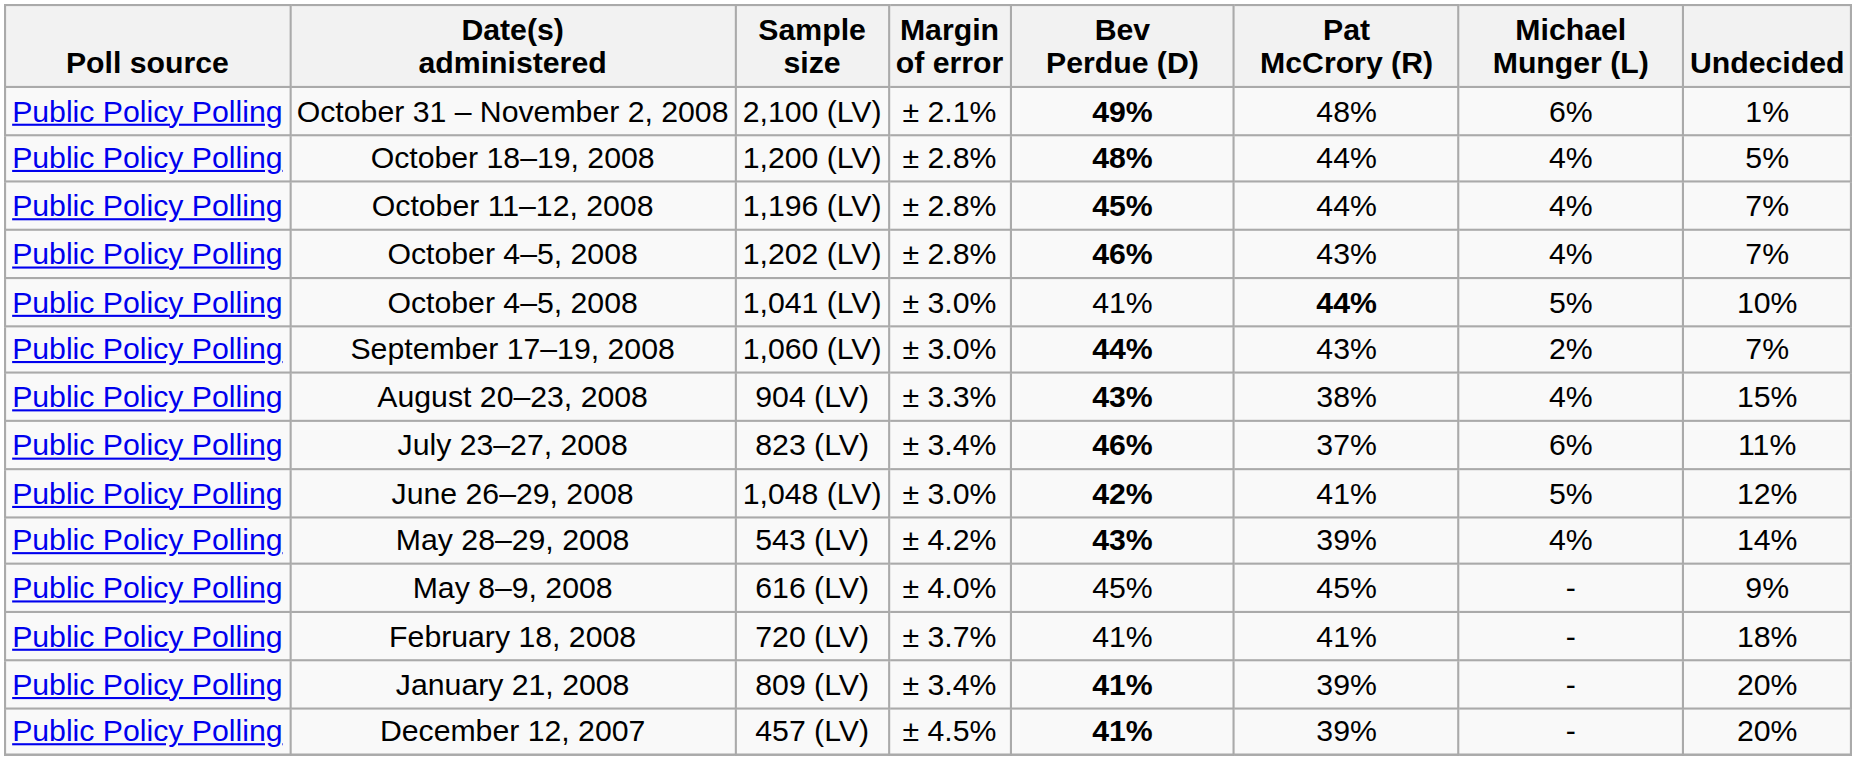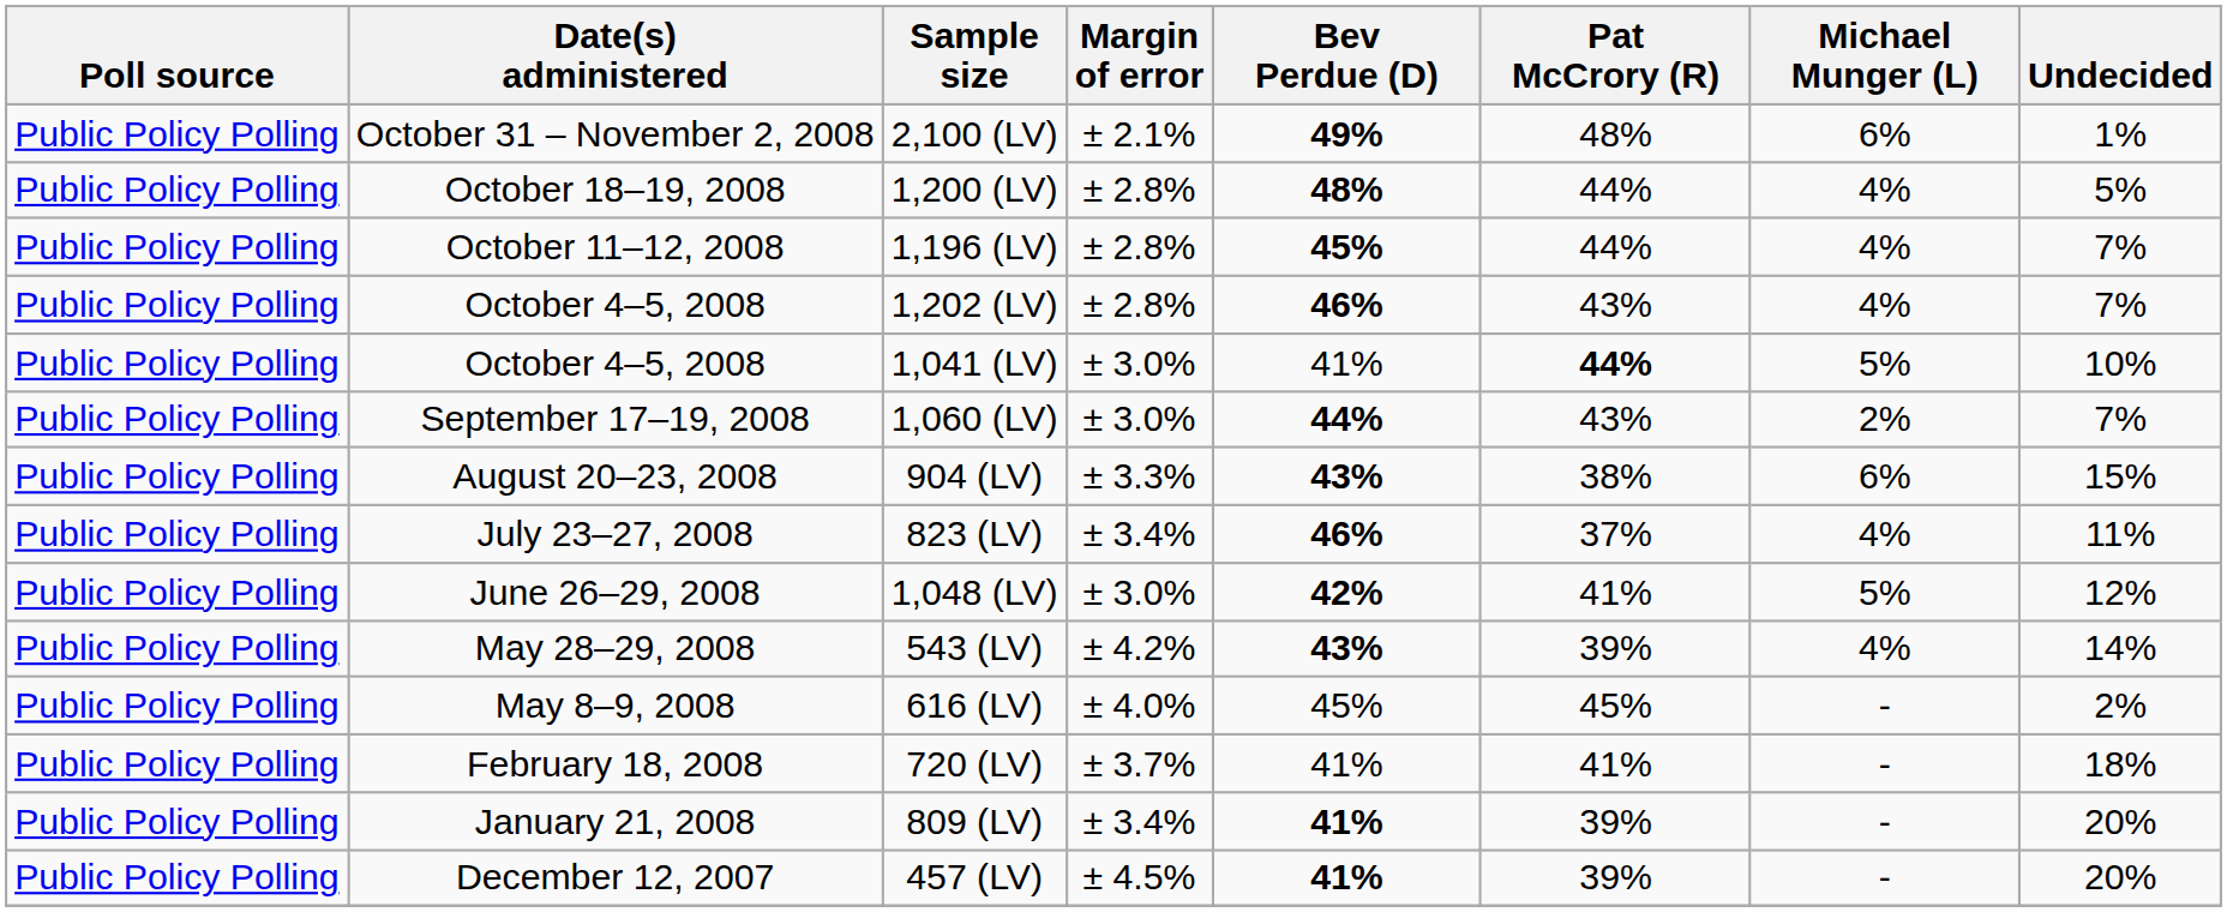 <table class="wikitable" style="font-size:90%;text-align:center;">
 <tr valign=bottom>
 <th>Poll source</th>
 <th>Date(s)<br>administered</th>
 <th>Sample<br>size</th>
 <th>Margin<br>of error</th>
 <th style="width:100px;">Bev<br>Perdue (D)</th>
 <th style="width:100px;">Pat<br>McCrory (R)</th>
 <th style="width:100px;">Michael<br>Munger (L)</th>
 <th>Undecided</th>
 </tr>
 <tr>
 <td style="text-align:left;"><a href='#'>Public Policy Polling</a></td>
 <td>October 31 – November 2, 2008</td>
 <td>2,100 (LV)</td>
 <td>± 2.1%</td>
 <td><strong>49%</strong></td>
 <td>48%</td>
 <td>6%</td>
 <td>1%</td>
 </tr>
 <tr>
 <td style="text-align:left;"><a href='#'>Public Policy Polling</a></td>
 <td>October 18–19, 2008</td>
 <td>1,200 (LV)</td>
 <td>± 2.8%</td>
 <td><strong>48%</strong></td>
 <td>44%</td>
 <td>4%</td>
 <td>5%</td>
 </tr>
 <tr>
 <td style="text-align:left;"><a href='#'>Public Policy Polling</a></td>
 <td>October 11–12, 2008</td>
 <td>1,196 (LV)</td>
 <td>± 2.8%</td>
 <td><strong>45%</strong></td>
 <td>44%</td>
 <td>4%</td>
 <td>7%</td>
 </tr>
 <tr>
 <td style="text-align:left;"><a href='#'>Public Policy Polling</a></td>
 <td>October 4–5, 2008</td>
 <td>1,202 (LV)</td>
 <td>± 2.8%</td>
 <td><strong>46%</strong></td>
 <td>43%</td>
 <td>4%</td>
 <td>7%</td>
 </tr>
 <tr>
 <td style="text-align:left;"><a href='#'>Public Policy Polling</a></td>
 <td>October 4–5, 2008</td>
 <td>1,041 (LV)</td>
 <td>± 3.0%</td>
 <td>41%</td>
 <td><strong>44%</strong></td>
 <td>5%</td>
 <td>10%</td>
 </tr>
 <tr>
 <td style="text-align:left;"><a href='#'>Public Policy Polling</a></td>
 <td>September 17–19, 2008</td>
 <td>1,060 (LV)</td>
 <td>± 3.0%</td>
 <td><strong>44%</strong></td>
 <td>43%</td>
 <td>2%</td>
 <td>7%</td>
 </tr>
 <tr>
 <td style="text-align:left;"><a href='#'>Public Policy Polling</a></td>
 <td>August 20–23, 2008</td>
 <td>904 (LV)</td>
 <td>± 3.3%</td>
 <td><strong>43%</strong></td>
 <td>38%</td>
-<td>4%</td>
+<td>6%</td>
 <td>15%</td>
 </tr>
 <tr>
 <td style="text-align:left;"><a href='#'>Public Policy Polling</a></td>
 <td>July 23–27, 2008</td>
 <td>823 (LV)</td>
 <td>± 3.4%</td>
 <td><strong>46%</strong></td>
 <td>37%</td>
-<td>6%</td>
+<td>4%</td>
 <td>11%</td>
 </tr>
 <tr>
 <td style="text-align:left;"><a href='#'>Public Policy Polling</a></td>
 <td>June 26–29, 2008</td>
 <td>1,048 (LV)</td>
 <td>± 3.0%</td>
 <td><strong>42%</strong></td>
 <td>41%</td>
 <td>5%</td>
 <td>12%</td>
 </tr>
 <tr>
 <td style="text-align:left;"><a href='#'>Public Policy Polling</a></td>
 <td>May 28–29, 2008</td>
 <td>543 (LV)</td>
 <td>± 4.2%</td>
 <td><strong>43%</strong></td>
 <td>39%</td>
 <td>4%</td>
 <td>14%</td>
 </tr>
 <tr>
 <td style="text-align:left;"><a href='#'>Public Policy Polling</a></td>
 <td>May 8–9, 2008</td>
 <td>616 (LV)</td>
 <td>± 4.0%</td>
 <td>45%</td>
 <td>45%</td>
 <td>-</td>
-<td>9%</td>
+<td>2%</td>
 </tr>
 <tr>
 <td style="text-align:left;"><a href='#'>Public Policy Polling</a></td>
 <td>February 18, 2008</td>
 <td>720 (LV)</td>
 <td>± 3.7%</td>
 <td>41%</td>
 <td>41%</td>
 <td>-</td>
 <td>18%</td>
 </tr>
 <tr>
 <td style="text-align:left;"><a href='#'>Public Policy Polling</a></td>
 <td>January 21, 2008</td>
 <td>809 (LV)</td>
 <td>± 3.4%</td>
 <td><strong>41%</strong></td>
 <td>39%</td>
 <td>-</td>
 <td>20%</td>
 </tr>
 <tr>
 <td style="text-align:left;"><a href='#'>Public Policy Polling</a></td>
 <td>December 12, 2007</td>
 <td>457 (LV)</td>
 <td>± 4.5%</td>
 <td><strong>41%</strong></td>
 <td>39%</td>
 <td>-</td>
 <td>20%</td>
 </tr>
 <tr>
 </tr>
 </table>
